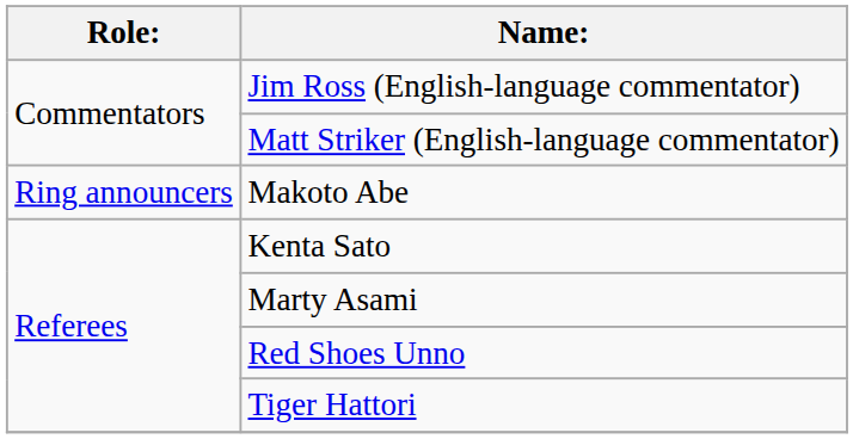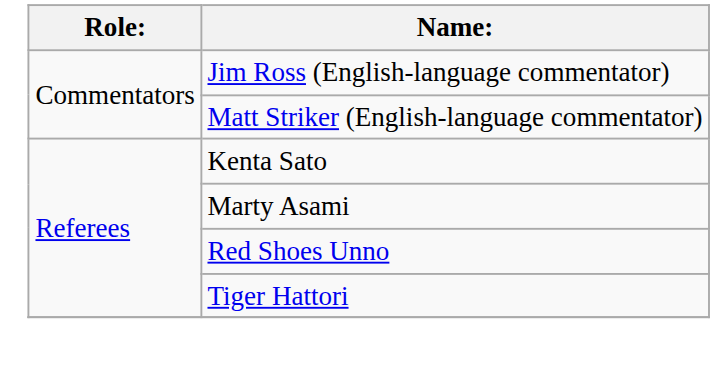 <table class=wikitable style="font-size:90%; margin: 0.5em 0 0.5em 1em; float: right; clear: right;">
 <tr>
 <th>Role:</th>
 <th>Name:</th>
 </tr>
 <tr>
 <td rowspan=2>Commentators</td>
 <td><a href='#'>Jim Ross</a> (English-language commentator)</td>
 </tr>
 <tr>
 <td><a href='#'>Matt Striker</a> (English-language commentator)</td>
-</tr>
-<tr>
-<td rowspan=1><a href='#'>Ring announcers</a></td>
-<td>Makoto Abe</td>
 </tr>
 <tr>
 <td rowspan=4><a href='#'>Referees</a></td>
 <td>Kenta Sato</td>
 </tr>
 <tr>
 <td>Marty Asami</td>
 </tr>
 <tr>
 <td><a href='#'>Red Shoes Unno</a></td>
 </tr>
 <tr>
 <td><a href='#'>Tiger Hattori</a></td>
 </tr>
 <tr>
 </tr>
 </table>
